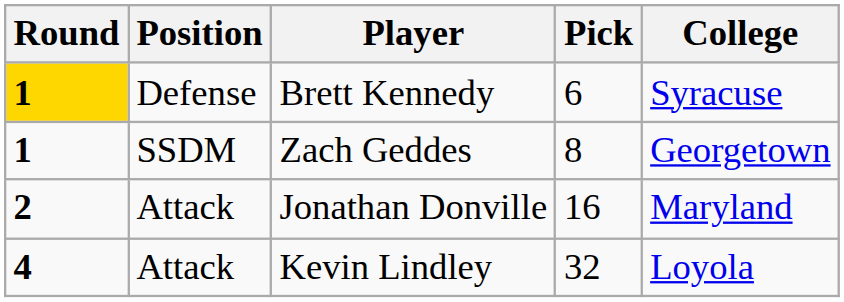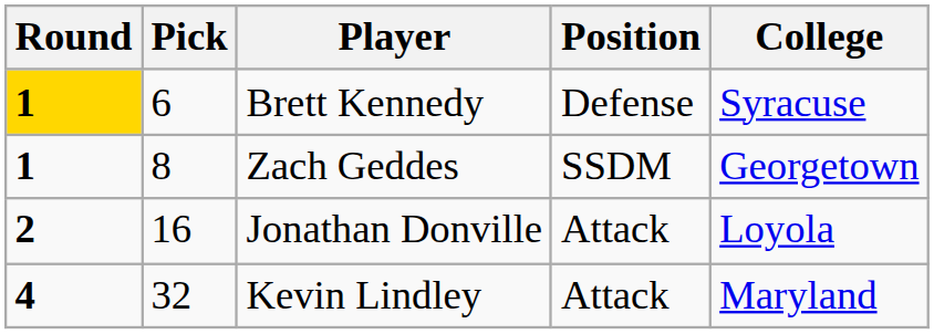 <table class="wikitable">
 <tr>
 <th>Round</th>
+<th>Pick</th>
+<th>Player</th>
 <th>Position</th>
-<th>Player</th>
-<th>Pick</th>
 <th>College</th>
 </tr>
 <tr>
 <td style="background: gold;"><strong>1</strong></td>
+<td>6</td>
+<td>Brett Kennedy</td>
 <td>Defense</td>
-<td>Brett Kennedy</td>
-<td>6</td>
 <td><a href='#'>Syracuse</a></td>
 </tr>
 <tr>
 <td><strong>1</strong></td>
+<td>8</td>
+<td>Zach Geddes</td>
 <td>SSDM</td>
-<td>Zach Geddes</td>
-<td>8</td>
 <td><a href='#'>Georgetown</a></td>
 </tr>
 <tr>
 <td><strong>2</strong></td>
+<td>16</td>
+<td>Jonathan Donville</td>
 <td>Attack</td>
-<td>Jonathan Donville</td>
-<td>16</td>
-<td><a href='#'>Maryland</a></td>
+<td><a href='#'>Loyola</a></td>
 </tr>
 <tr>
 <td><strong>4</strong></td>
+<td>32</td>
+<td>Kevin Lindley</td>
 <td>Attack</td>
-<td>Kevin Lindley</td>
-<td>32</td>
-<td><a href='#'>Loyola</a></td>
+<td><a href='#'>Maryland</a></td>
 </tr>
 </table>
